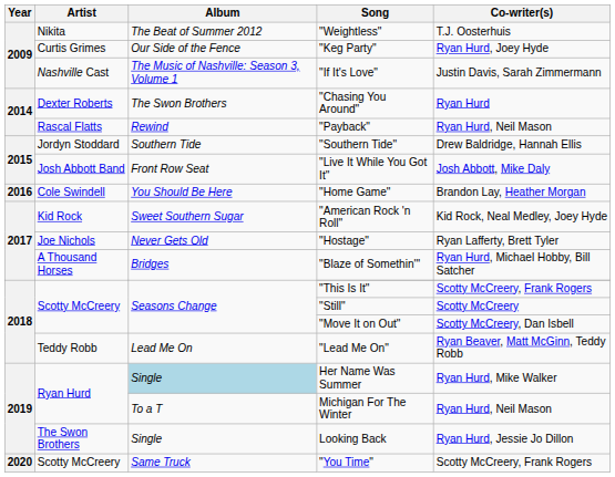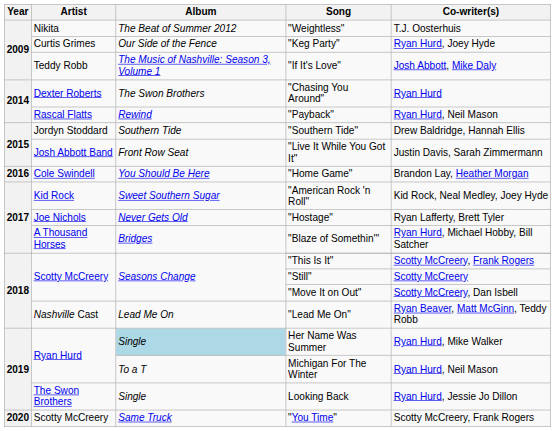 <table class="wikitable">
 <tr>
 <th>Year</th>
 <th>Artist</th>
 <th>Album</th>
 <th>Song</th>
 <th>Co-writer(s)</th>
 </tr>
 <tr>
 <th rowspan="3">2009</th>
 <td>Nikita </td>
 <td><em>The Beat of Summer 2012</em></td>
 <td>"Weightless" </td>
 <td>T.J. Oosterhuis</td>
 </tr>
 <tr>
 <td>Curtis Grimes</td>
 <td><em>Our Side of the Fence</em></td>
 <td>"Keg Party" </td>
 <td><a href='#'>Ryan Hurd</a>, Joey Hyde</td>
 </tr>
 <tr>
-<td><em>Nashville</em> Cast</td>
+<td>Teddy Robb</td>
 <td><em><a href='#'>The Music of Nashville: Season 3, Volume 1</a></em></td>
 <td>"If It's Love" </td>
-<td>Justin Davis, Sarah Zimmermann</td>
+<td><a href='#'>Josh Abbott</a>, <a href='#'>Mike Daly</a></td>
 </tr>
 <tr>
 <th rowspan="2">2014</th>
 <td><a href='#'>Dexter Roberts</a></td>
 <td><em>The Swon Brothers</em></td>
 <td>"Chasing You Around" </td>
 <td><a href='#'>Ryan Hurd</a></td>
 </tr>
 <tr>
 <td><a href='#'>Rascal Flatts</a></td>
 <td><em><a href='#'>Rewind</a></em></td>
 <td>"Payback" </td>
 <td><a href='#'>Ryan Hurd</a>, Neil Mason</td>
 </tr>
 <tr>
 <th rowspan="2">2015</th>
 <td>Jordyn Stoddard</td>
 <td><em>Southern Tide</em></td>
 <td>"Southern Tide" </td>
 <td>Drew Baldridge, Hannah Ellis</td>
 </tr>
 <tr>
 <td><a href='#'>Josh Abbott Band</a></td>
 <td><em>Front Row Seat</em></td>
 <td>"Live It While You Got It" </td>
-<td><a href='#'>Josh Abbott</a>, <a href='#'>Mike Daly</a></td>
+<td>Justin Davis, Sarah Zimmermann</td>
 </tr>
 <tr>
 <th>2016</th>
 <td><a href='#'>Cole Swindell</a></td>
 <td><em><a href='#'>You Should Be Here</a></em></td>
 <td>"Home Game" </td>
 <td>Brandon Lay, <a href='#'>Heather Morgan</a></td>
 </tr>
 <tr>
 <th rowspan="3">2017</th>
 <td><a href='#'>Kid Rock</a></td>
 <td><em><a href='#'>Sweet Southern Sugar</a></em></td>
 <td>"American Rock 'n Roll" </td>
 <td>Kid Rock, Neal Medley, Joey Hyde</td>
 </tr>
 <tr>
 <td><a href='#'>Joe Nichols</a></td>
 <td><em><a href='#'>Never Gets Old</a></em></td>
 <td>"Hostage"</td>
 <td>Ryan Lafferty, Brett Tyler</td>
 </tr>
 <tr>
 <td><a href='#'>A Thousand Horses</a></td>
 <td><em><a href='#'>Bridges</a></em></td>
 <td>"Blaze of Somethin'" </td>
 <td><a href='#'>Ryan Hurd</a>, Michael Hobby, Bill Satcher</td>
 </tr>
 <tr>
 <th rowspan="5">2018</th>
 <td rowspan="4"><a href='#'>Scotty McCreery</a></td>
 <td rowspan="4"><em><a href='#'>Seasons Change</a></em></td>
 </tr>
 <tr>
 <td>"This Is It" </td>
 <td><a href='#'>Scotty McCreery</a>, <a href='#'>Frank Rogers</a></td>
 </tr>
 <tr>
 <td>"Still" </td>
 <td><a href='#'>Scotty McCreery</a></td>
 </tr>
 <tr>
 <td>"Move It on Out" </td>
 <td><a href='#'>Scotty McCreery</a>, Dan Isbell</td>
 </tr>
 <tr>
-<td>Teddy Robb</td>
+<td><em>Nashville</em> Cast</td>
 <td><em>Lead Me On</em></td>
 <td>"Lead Me On"</td>
 <td><a href='#'>Ryan Beaver</a>, <a href='#'>Matt McGinn</a>, Teddy Robb</td>
 </tr>
 <tr>
 <th rowspan="3">2019</th>
 <td rowspan="2"><a href='#'>Ryan Hurd</a></td>
 <td style="background: lightblue;"><em>Single</em></td>
 <td>Her Name Was Summer</td>
 <td><a href='#'>Ryan Hurd</a>, Mike Walker</td>
 </tr>
 <tr>
 <td><em>To a T</em></td>
 <td>Michigan For The Winter</td>
 <td><a href='#'>Ryan Hurd</a>, Neil Mason</td>
 </tr>
 <tr>
 <td><a href='#'>The Swon Brothers</a> </td>
 <td><em>Single</em></td>
 <td>Looking Back</td>
 <td><a href='#'>Ryan Hurd</a>, Jessie Jo Dillon</td>
 </tr>
 <tr>
 <th scope="row">2020</th>
 <td>Scotty McCreery</td>
 <td><em><a href='#'>Same Truck</a></em></td>
 <td>"<a href='#'>You Time</a>"</td>
 <td>Scotty McCreery, Frank Rogers</td>
 </tr>
 </table>
